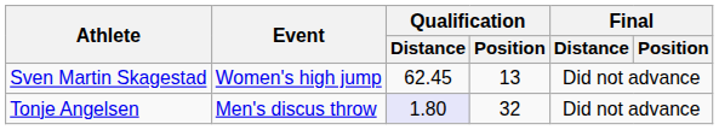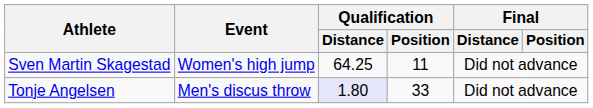 <table class=wikitable style="font-size:90%">
 <tr>
 <th rowspan="2">Athlete</th>
 <th rowspan="2">Event</th>
 <th colspan="2">Qualification</th>
 <th colspan="2">Final</th>
 </tr>
 <tr style="font-size:95%">
 <th>Distance</th>
 <th>Position</th>
 <th>Distance</th>
 <th>Position</th>
 </tr>
 <tr align=center>
 <td align=left><a href='#'>Sven Martin Skagestad</a></td>
 <td align=left><a href='#'>Women's high jump</a></td>
-<td>62.45</td>
-<td>13</td>
+<td>64.25</td>
+<td>11</td>
 <td colspan=2>Did not advance</td>
 </tr>
 <tr align=center>
 <td align=left><a href='#'>Tonje Angelsen</a></td>
 <td align=left><a href='#'>Men's discus throw</a></td>
 <td style="background: lavender;">1.80</td>
-<td>32</td>
+<td>33</td>
 <td colspan=2>Did not advance</td>
 </tr>
 </table>
